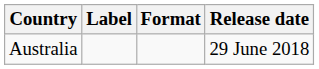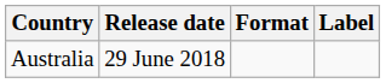 <table class="wikitable">
 <tr>
 <th>Country</th>
+<th>Release date</th>
+<th>Format</th>
 <th>Label</th>
-<th>Format</th>
-<th>Release date</th>
 </tr>
 <tr>
 <td>Australia</td>
+<td>29 June 2018</td>
 <td></td>
 <td></td>
-<td>29 June 2018</td>
 </tr>
 </table>
